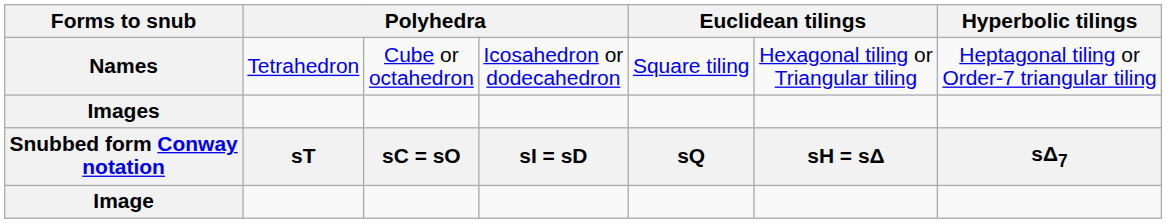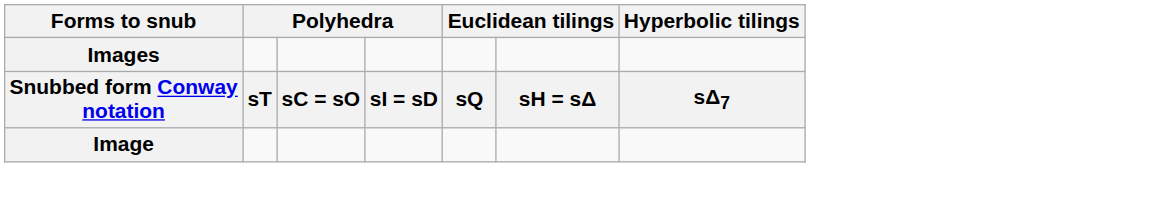 <table class=wikitable>
 <tr>
 <th>Forms to snub</th>
 <th colspan=3>Polyhedra</th>
 <th colspan=2>Euclidean tilings</th>
 <th>Hyperbolic tilings</th>
-</tr>
-<tr align="center">
-<th>Names</th>
-<td><a href='#'>Tetrahedron</a></td>
-<td><a href='#'>Cube</a> or<br><a href='#'>octahedron</a></td>
-<td><a href='#'>Icosahedron</a> or<br><a href='#'>dodecahedron</a></td>
-<td><a href='#'>Square tiling</a></td>
-<td><a href='#'>Hexagonal tiling</a> or<br><a href='#'>Triangular tiling</a></td>
-<td><a href='#'>Heptagonal tiling</a> or<br><a href='#'>Order-7 triangular tiling</a></td>
 </tr>
 <tr align="center">
 <th>Images</th>
 <td></td>
 <td></td>
 <td></td>
 <td></td>
 <td></td>
 <td></td>
 </tr>
 <tr>
 <th>Snubbed form <a href='#'>Conway<br>notation</a></th>
 <th>sT</th>
 <th>sC = sO</th>
 <th>sI = sD</th>
 <th>sQ</th>
 <th>sH = sΔ</th>
 <th>sΔ<sub>7</sub></th>
 </tr>
 <tr>
 <th>Image</th>
 <td></td>
 <td></td>
 <td></td>
 <td></td>
 <td></td>
 <td></td>
 </tr>
 </table>
